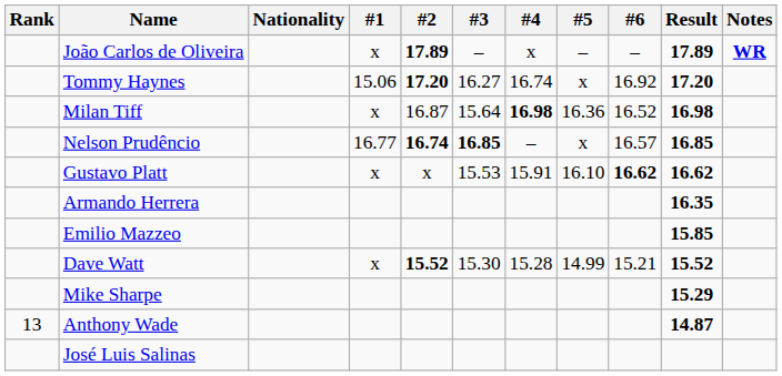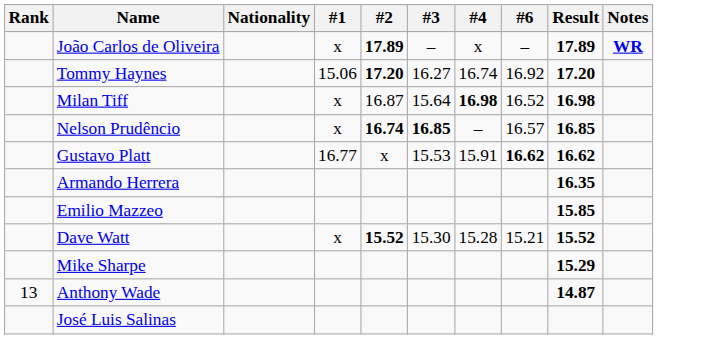 <table class="wikitable sortable" style="text-align:center">
 <tr>
 <th>Rank</th>
 <th>Name</th>
 <th>Nationality</th>
 <th>#1</th>
 <th>#2</th>
 <th>#3</th>
 <th>#4</th>
-<th>#5</th>
 <th>#6</th>
 <th>Result</th>
 <th>Notes</th>
 </tr>
 <tr>
 <td></td>
 <td align=left><a href='#'>João Carlos de Oliveira</a></td>
 <td align=left></td>
 <td>x</td>
 <td><strong>17.89</strong></td>
 <td>–</td>
 <td>x</td>
 <td>–</td>
-<td>–</td>
 <td><strong>17.89</strong></td>
 <td><strong><a href='#'>WR</a></strong></td>
 </tr>
 <tr>
 <td></td>
 <td align=left><a href='#'>Tommy Haynes</a></td>
 <td align=left></td>
 <td>15.06</td>
 <td><strong>17.20</strong></td>
 <td>16.27</td>
 <td>16.74</td>
-<td>x</td>
 <td>16.92</td>
 <td><strong>17.20</strong></td>
 <td></td>
 </tr>
 <tr>
 <td></td>
 <td align=left><a href='#'>Milan Tiff</a></td>
 <td align=left></td>
 <td>x</td>
 <td>16.87</td>
 <td>15.64</td>
 <td><strong>16.98</strong></td>
-<td>16.36</td>
 <td>16.52</td>
 <td><strong>16.98</strong></td>
 <td></td>
 </tr>
 <tr>
 <td></td>
 <td align=left><a href='#'>Nelson Prudêncio</a></td>
 <td align=left></td>
-<td>16.77</td>
+<td>x</td>
 <td><strong>16.74</strong></td>
 <td><strong>16.85</strong></td>
 <td>–</td>
-<td>x</td>
 <td>16.57</td>
 <td><strong>16.85</strong></td>
 <td></td>
 </tr>
 <tr>
 <td></td>
 <td align=left><a href='#'>Gustavo Platt</a></td>
 <td align=left></td>
-<td>x</td>
+<td>16.77</td>
 <td>x</td>
 <td>15.53</td>
 <td>15.91</td>
-<td>16.10</td>
 <td><strong>16.62</strong></td>
 <td><strong>16.62</strong></td>
 <td></td>
 </tr>
 <tr>
 <td></td>
 <td align=left><a href='#'>Armando Herrera</a></td>
 <td align=left></td>
-<td></td>
 <td></td>
 <td></td>
 <td></td>
 <td></td>
 <td></td>
 <td><strong>16.35</strong></td>
 <td></td>
 </tr>
 <tr>
 <td></td>
 <td align=left><a href='#'>Emilio Mazzeo</a></td>
 <td align=left></td>
 <td></td>
 <td></td>
 <td></td>
 <td></td>
 <td></td>
-<td></td>
 <td><strong>15.85</strong></td>
 <td></td>
 </tr>
 <tr>
 <td></td>
 <td align=left><a href='#'>Dave Watt</a></td>
 <td align=left></td>
 <td>x</td>
 <td><strong>15.52</strong></td>
 <td>15.30</td>
 <td>15.28</td>
-<td>14.99</td>
 <td>15.21</td>
 <td><strong>15.52</strong></td>
 <td></td>
 </tr>
 <tr>
 <td></td>
 <td align=left><a href='#'>Mike Sharpe</a></td>
 <td align=left></td>
-<td></td>
 <td></td>
 <td></td>
 <td></td>
 <td></td>
 <td></td>
 <td><strong>15.29</strong></td>
 <td></td>
 </tr>
 <tr>
 <td>13</td>
 <td align=left><a href='#'>Anthony Wade</a></td>
 <td align=left></td>
 <td></td>
 <td></td>
 <td></td>
 <td></td>
 <td></td>
-<td></td>
 <td><strong>14.87</strong></td>
 <td></td>
 </tr>
 <tr>
 <td></td>
 <td align=left><a href='#'>José Luis Salinas</a></td>
 <td align=left></td>
 <td></td>
 <td></td>
 <td></td>
 <td></td>
 <td></td>
-<td></td>
 <td><strong></strong></td>
 <td></td>
 </tr>
 </table>
